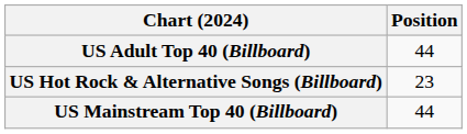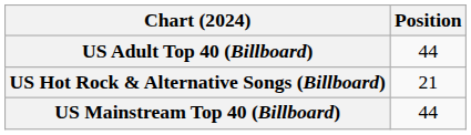 <table class="wikitable sortable plainrowheaders" style="text-align:center">
 <tr>
 <th scope="col">Chart (2024)</th>
 <th scope="col">Position</th>
 </tr>
 <tr>
 <th scope="row">US Adult Top 40 (<em>Billboard</em>)</th>
 <td>44</td>
 </tr>
 <tr>
 <th scope="row">US Hot Rock & Alternative Songs (<em>Billboard</em>)</th>
-<td>23</td>
+<td>21</td>
 </tr>
 <tr>
 <th scope="row">US Mainstream Top 40 (<em>Billboard</em>)</th>
 <td>44</td>
 </tr>
 </table>
